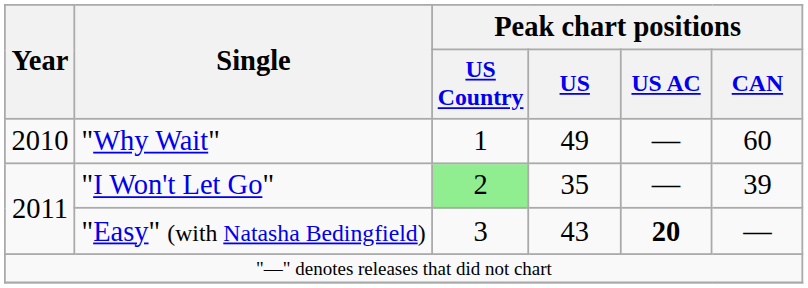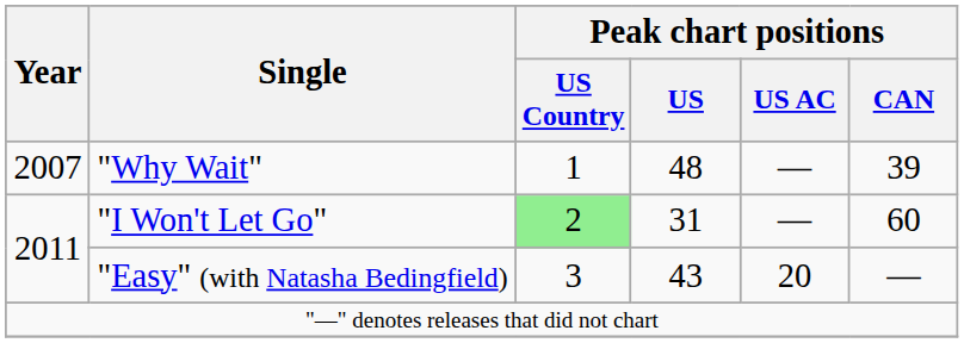 <table class="wikitable" style="text-align:center;">
 <tr>
 <th rowspan="2">Year</th>
 <th rowspan="2">Single</th>
 <th colspan="4">Peak chart positions</th>
 </tr>
 <tr style="font-size:smaller;">
 <th width="45"><a href='#'>US Country</a></th>
 <th width="45"><a href='#'>US</a></th>
 <th width="45"><a href='#'>US AC</a></th>
 <th width="45"><a href='#'>CAN</a></th>
 </tr>
 <tr>
-<td>2010</td>
+<td>2007</td>
 <td align="left">"<a href='#'>Why Wait</a>"</td>
 <td>1</td>
-<td>49</td>
+<td>48</td>
 <td>—</td>
-<td>60</td>
+<td>39</td>
 </tr>
 <tr>
 <td rowspan="2">2011</td>
 <td align="left">"<a href='#'>I Won't Let Go</a>"</td>
 <td style="background: lightgreen;">2</td>
-<td>35</td>
+<td>31</td>
 <td>—</td>
-<td>39</td>
+<td>60</td>
 </tr>
 <tr>
 <td align="left">"<a href='#'>Easy</a>" <small>(with <a href='#'>Natasha Bedingfield</a>)</small></td>
 <td>3</td>
 <td>43</td>
-<td><strong>20</strong></td>
+<td>20</td>
 <td>—</td>
 </tr>
 <tr>
 <td colspan="6" style="font-size:8pt">"—" denotes releases that did not chart</td>
 </tr>
 <tr>
 </tr>
 </table>
